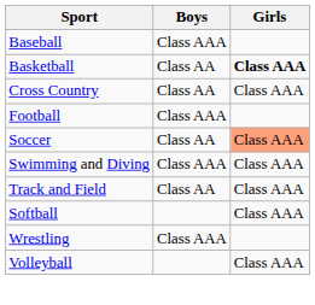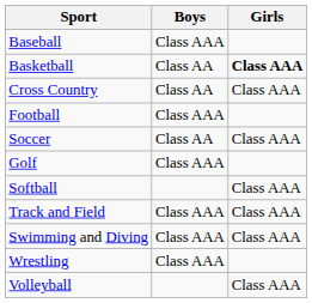 <table class="wikitable">
 <tr>
 <th>Sport</th>
 <th>Boys</th>
 <th>Girls</th>
 </tr>
 <tr>
 <td><a href='#'>Baseball</a></td>
 <td>Class AAA</td>
 <td></td>
 </tr>
 <tr>
 <td><a href='#'>Basketball</a></td>
 <td>Class AA</td>
 <td><strong>Class AAA</strong></td>
 </tr>
 <tr>
 <td><a href='#'>Cross Country</a></td>
 <td>Class AA</td>
 <td>Class AAA</td>
 </tr>
 <tr>
 <td><a href='#'>Football</a></td>
 <td>Class AAA</td>
 <td></td>
 </tr>
 <tr>
 <td><a href='#'>Soccer</a></td>
 <td>Class AA</td>
-<td style="background: lightsalmon;">Class AAA</td>
+<td>Class AAA</td>
+</tr>
+<tr>
+<td><a href='#'>Golf</a></td>
+<td>Class AAA</td>
+<td></td>
+</tr>
+<tr>
+<td><a href='#'>Softball</a></td>
+<td></td>
+<td>Class AAA</td>
+</tr>
+<tr>
+<td><a href='#'>Track and Field</a></td>
+<td>Class AAA</td>
+<td>Class AAA</td>
 </tr>
 <tr>
 <td><a href='#'>Swimming</a> and <a href='#'>Diving</a></td>
 <td>Class AAA</td>
-<td>Class AAA</td>
-</tr>
-<tr>
-<td><a href='#'>Track and Field</a></td>
-<td>Class AA</td>
-<td>Class AAA</td>
-</tr>
-<tr>
-<td><a href='#'>Softball</a></td>
-<td></td>
 <td>Class AAA</td>
 </tr>
 <tr>
 <td><a href='#'>Wrestling</a></td>
 <td>Class AAA</td>
 <td></td>
 </tr>
 <tr>
 <td><a href='#'>Volleyball</a></td>
 <td></td>
 <td>Class AAA</td>
 </tr>
 </table>
